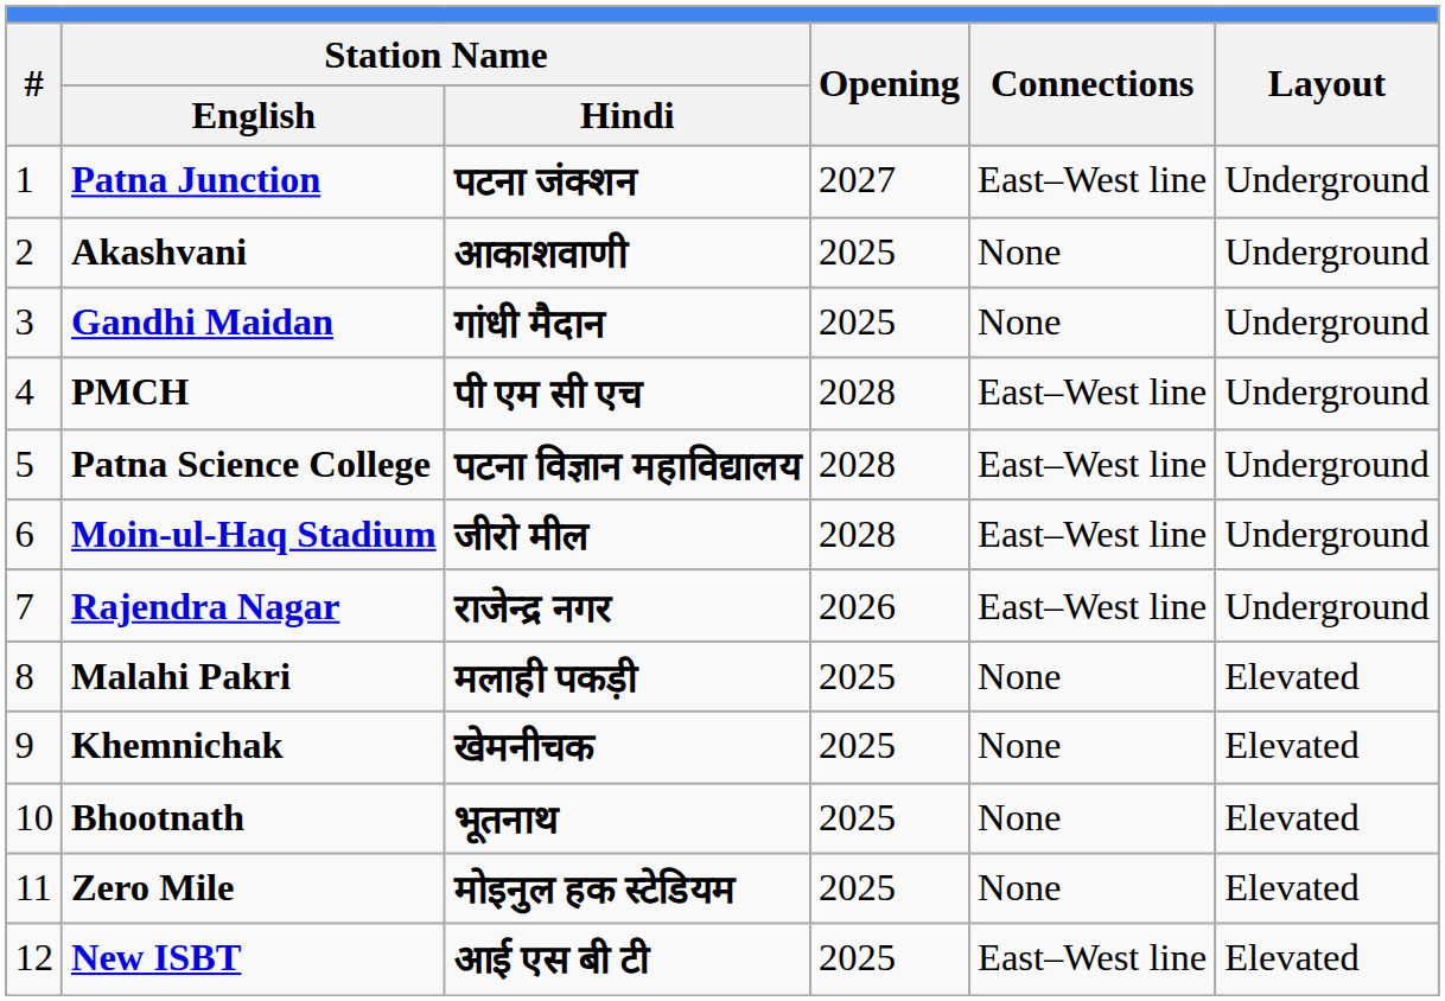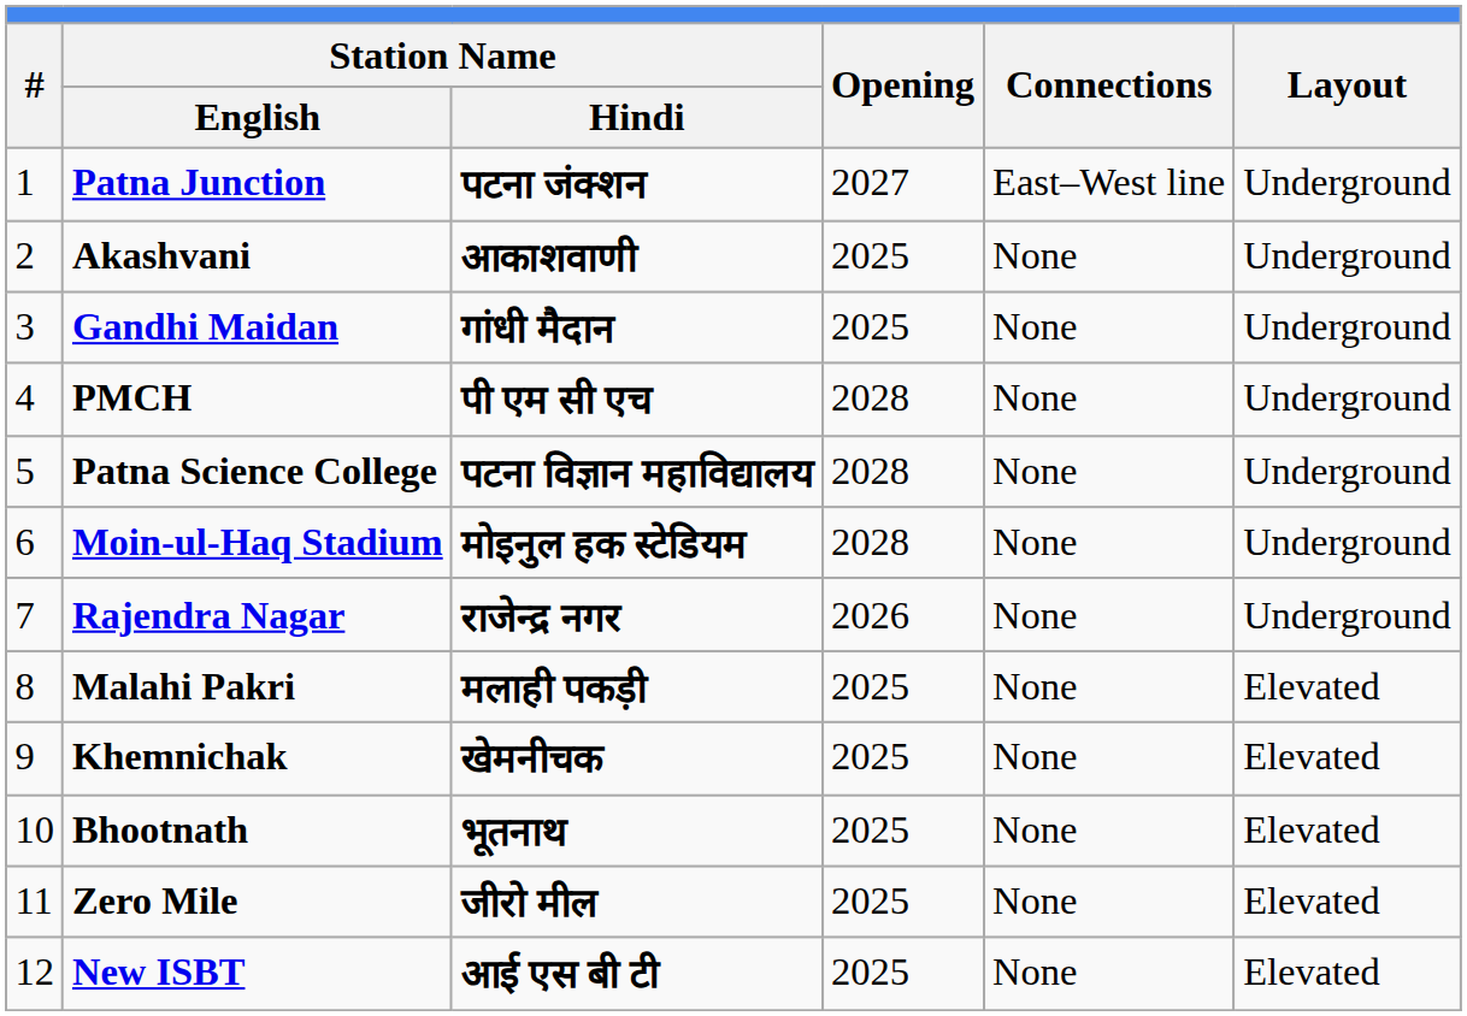 <table class="wikitable">
 <tr>
 <th colspan="6" style="background:#4186f0;"></th>
 </tr>
 <tr>
 <th rowspan="2">#</th>
 <th colspan="2">Station Name</th>
 <th rowspan="2">Opening</th>
 <th rowspan="2">Connections</th>
 <th rowspan="2">Layout</th>
 </tr>
 <tr>
 <th>English</th>
 <th>Hindi</th>
 </tr>
 <tr>
 <td>1</td>
 <td><strong><a href='#'>Patna Junction</a></strong></td>
 <td><strong>पटना जंक्शन</strong></td>
 <td>2027</td>
 <td>East–West line</td>
 <td>Underground</td>
 </tr>
 <tr>
 <td>2</td>
 <td><strong>Akashvani</strong></td>
 <td><strong>आकाशवाणी</strong></td>
 <td>2025</td>
 <td>None</td>
 <td>Underground</td>
 </tr>
 <tr>
 <td>3</td>
 <td><strong><a href='#'>Gandhi Maidan</a></strong></td>
 <td><strong>गांधी मैदान</strong></td>
 <td>2025</td>
 <td>None</td>
 <td>Underground</td>
 </tr>
 <tr>
 <td>4</td>
 <td><strong>PMCH</strong></td>
 <td><strong>पी एम सी एच</strong></td>
 <td>2028</td>
-<td>East–West line</td>
+<td>None</td>
 <td>Underground</td>
 </tr>
 <tr>
 <td>5</td>
 <td><strong>Patna Science College</strong></td>
 <td><strong>पटना विज्ञान महाविद्यालय</strong></td>
 <td>2028</td>
-<td>East–West line</td>
+<td>None</td>
 <td>Underground</td>
 </tr>
 <tr>
 <td>6</td>
 <td><strong><a href='#'>Moin-ul-Haq Stadium</a></strong></td>
-<td><strong>जीरो मील</strong></td>
+<td><strong>मोइनुल हक स्टेडियम</strong></td>
 <td>2028</td>
-<td>East–West line</td>
+<td>None</td>
 <td>Underground</td>
 </tr>
 <tr>
 <td>7</td>
 <td><strong><a href='#'>Rajendra Nagar</a></strong></td>
 <td><strong>राजेन्द्र नगर</strong></td>
 <td>2026</td>
-<td>East–West line</td>
+<td>None</td>
 <td>Underground</td>
 </tr>
 <tr>
 <td>8</td>
 <td><strong>Malahi Pakri</strong></td>
 <td><strong>मलाही पकड़ी</strong></td>
 <td>2025</td>
 <td>None</td>
 <td>Elevated</td>
 </tr>
 <tr>
 <td>9</td>
 <td><strong>Khemnichak</strong></td>
 <td><strong>खेमनीचक</strong></td>
 <td>2025</td>
 <td>None</td>
 <td>Elevated</td>
 </tr>
 <tr>
 <td>10</td>
 <td><strong>Bhootnath</strong></td>
 <td><strong>भूतनाथ</strong></td>
 <td>2025</td>
 <td>None</td>
 <td>Elevated</td>
 </tr>
 <tr>
 <td>11</td>
 <td><strong>Zero Mile</strong></td>
-<td><strong>मोइनुल हक स्टेडियम</strong></td>
+<td><strong>जीरो मील</strong></td>
 <td>2025</td>
 <td>None</td>
 <td>Elevated</td>
 </tr>
 <tr>
 <td>12</td>
 <td><strong><a href='#'>New ISBT</a></strong></td>
 <td><strong>आई एस बी टी</strong></td>
 <td>2025</td>
-<td>East–West line</td>
+<td>None</td>
 <td>Elevated</td>
 </tr>
 </table>
